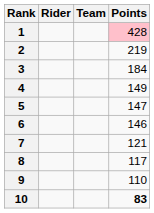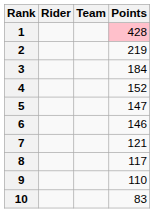 <table class="wikitable">
 <tr>
 <th scope="col">Rank</th>
 <th scope="col">Rider</th>
 <th scope="col">Team</th>
 <th scope="col">Points</th>
 </tr>
 <tr>
 <th scope="row">1</th>
 <td> </td>
 <td></td>
 <td style="background: pink; text-align:right;">428</td>
 </tr>
 <tr>
 <th scope="row">2</th>
 <td></td>
 <td></td>
 <td style="text-align:right;">219</td>
 </tr>
 <tr>
 <th scope="row">3</th>
 <td> </td>
 <td></td>
 <td style="text-align:right;">184</td>
 </tr>
 <tr>
 <th scope="row">4</th>
 <td></td>
 <td></td>
-<td style="text-align:right;">149</td>
+<td style="text-align:right;">152</td>
 </tr>
 <tr>
 <th scope="row">5</th>
 <td></td>
 <td></td>
 <td style="text-align:right;">147</td>
 </tr>
 <tr>
 <th scope="row">6</th>
 <td></td>
 <td></td>
 <td style="text-align:right;">146</td>
 </tr>
 <tr>
 <th scope="row">7</th>
 <td></td>
 <td></td>
 <td style="text-align:right;">121</td>
 </tr>
 <tr>
 <th scope="row">8</th>
 <td></td>
 <td></td>
 <td style="text-align:right;">117</td>
 </tr>
 <tr>
 <th scope="row">9</th>
 <td></td>
 <td></td>
 <td style="text-align:right;">110</td>
 </tr>
 <tr>
 <th scope="row">10</th>
 <td></td>
 <td></td>
-<td style="text-align:right;"><strong>83</strong></td>
+<td style="text-align:right;">83</td>
 </tr>
 </table>
